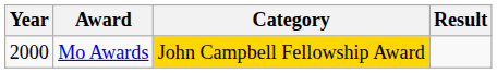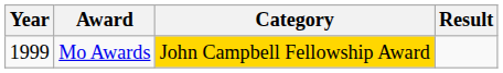 <table class=wikitable>
 <tr>
 <th>Year</th>
 <th>Award</th>
 <th>Category</th>
 <th>Result</th>
 </tr>
 <tr>
-<td>2000</td>
+<td>1999</td>
 <td><a href='#'>Mo Awards</a></td>
 <td style="background: gold;">John Campbell Fellowship Award</td>
 <td></td>
 </tr>
 </table>
